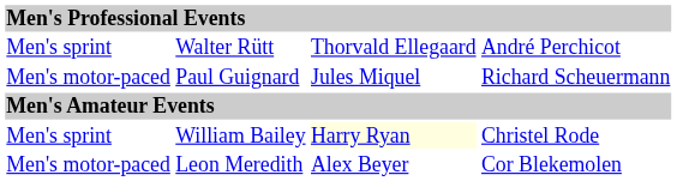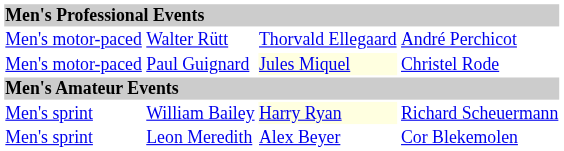 <table>
 <tr bgcolor="#cccccc">
 <td colspan=7><strong>Men's Professional Events</strong></td>
 </tr>
 <tr>
-<td><a href='#'>Men's sprint</a> <br></td>
+<td><a href='#'>Men's motor-paced</a><br></td>
 <td><a href='#'>Walter Rütt</a><br></td>
 <td><a href='#'>Thorvald Ellegaard</a><br></td>
 <td><a href='#'>André Perchicot</a><br></td>
 </tr>
 <tr>
 <td><a href='#'>Men's motor-paced</a><br></td>
 <td><a href='#'>Paul Guignard</a><br></td>
-<td><a href='#'>Jules Miquel</a><br></td>
-<td><a href='#'>Richard Scheuermann</a><br></td>
+<td style="background: lightyellow;"><a href='#'>Jules Miquel</a><br></td>
+<td><a href='#'>Christel Rode</a><br></td>
 </tr>
 <tr bgcolor="#cccccc">
 <td colspan=7><strong>Men's Amateur Events</strong></td>
 </tr>
 <tr>
 <td><a href='#'>Men's sprint</a> <br></td>
 <td><a href='#'>William Bailey</a> <br></td>
 <td style="background: lightyellow;"><a href='#'>Harry Ryan</a>  <br></td>
-<td><a href='#'>Christel Rode</a><br></td>
+<td><a href='#'>Richard Scheuermann</a><br></td>
 </tr>
 <tr>
-<td><a href='#'>Men's motor-paced</a><br></td>
+<td><a href='#'>Men's sprint</a> <br></td>
 <td><a href='#'>Leon Meredith</a><br></td>
 <td><a href='#'>Alex Beyer</a><br></td>
 <td><a href='#'>Cor Blekemolen</a><br></td>
 </tr>
 </table>
